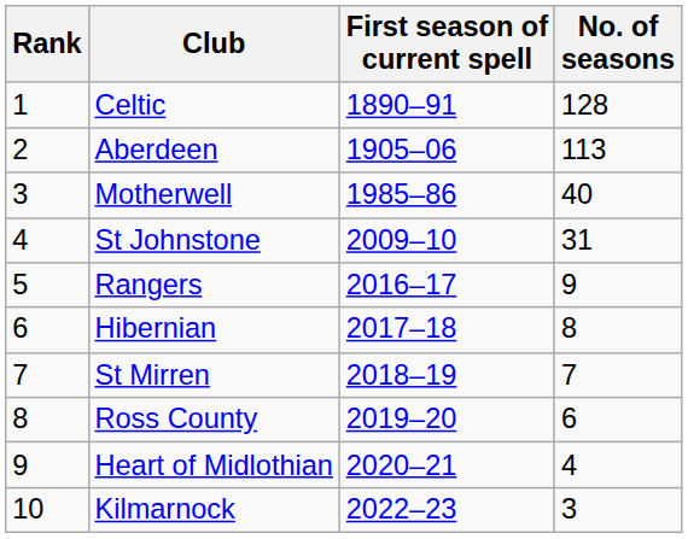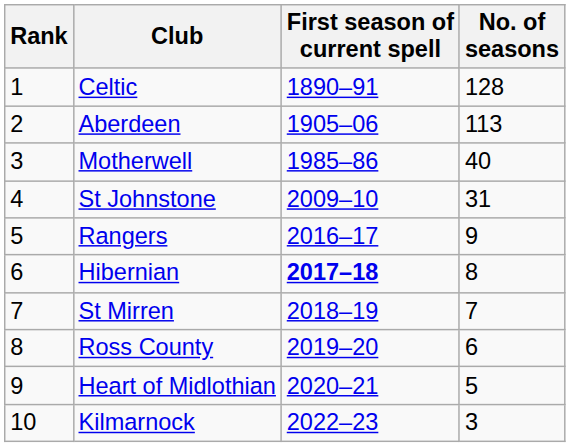 <table class="wikitable">
 <tr>
 <th>Rank</th>
 <th>Club</th>
 <th>First season of<br>current spell</th>
 <th>No. of<br>seasons</th>
 </tr>
 <tr>
 <td>1</td>
 <td><a href='#'>Celtic</a></td>
 <td><a href='#'>1890–91</a></td>
 <td>128</td>
 </tr>
 <tr>
 <td>2</td>
 <td><a href='#'>Aberdeen</a></td>
 <td><a href='#'>1905–06</a></td>
 <td>113</td>
 </tr>
 <tr>
 <td>3</td>
 <td><a href='#'>Motherwell</a></td>
 <td><a href='#'>1985–86</a></td>
 <td>40</td>
 </tr>
 <tr>
 <td>4</td>
 <td><a href='#'>St Johnstone</a></td>
 <td><a href='#'>2009–10</a></td>
 <td>31</td>
 </tr>
 <tr>
 <td>5</td>
 <td><a href='#'>Rangers</a></td>
 <td><a href='#'>2016–17</a></td>
 <td>9</td>
 </tr>
 <tr>
 <td>6</td>
 <td><a href='#'>Hibernian</a></td>
-<td><a href='#'>2017–18</a></td>
+<td><strong><a href='#'>2017–18</a></strong></td>
 <td>8</td>
 </tr>
 <tr>
 <td>7</td>
 <td><a href='#'>St Mirren</a></td>
 <td><a href='#'>2018–19</a></td>
 <td>7</td>
 </tr>
 <tr>
 <td>8</td>
 <td><a href='#'>Ross County</a></td>
 <td><a href='#'>2019–20</a></td>
 <td>6</td>
 </tr>
 <tr>
 <td>9</td>
 <td><a href='#'>Heart of Midlothian</a></td>
 <td><a href='#'>2020–21</a></td>
-<td>4</td>
+<td>5</td>
 </tr>
 <tr>
 <td>10</td>
 <td><a href='#'>Kilmarnock</a></td>
 <td><a href='#'>2022–23</a></td>
 <td>3</td>
 </tr>
 </table>
